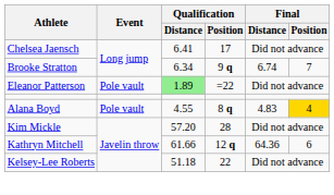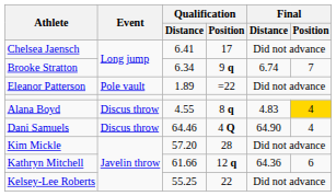 <table class=wikitable style="font-size:90%">
 <tr>
 <th rowspan="2">Athlete</th>
 <th rowspan="2">Event</th>
 <th colspan="2">Qualification</th>
 <th colspan="2">Final</th>
 </tr>
 <tr style="font-size:95%">
 <th>Distance</th>
 <th>Position</th>
 <th>Distance</th>
 <th>Position</th>
 </tr>
 <tr align=center>
 <td align=left><a href='#'>Chelsea Jaensch</a></td>
 <td align=left rowspan=2><a href='#'>Long jump</a></td>
 <td>6.41</td>
 <td>17</td>
 <td colspan=2>Did not advance</td>
 </tr>
 <tr align=center>
 <td align=left><a href='#'>Brooke Stratton</a></td>
 <td>6.34</td>
 <td>9 <strong>q</strong></td>
 <td>6.74</td>
 <td>7</td>
 </tr>
 <tr align=center>
 <td align=left><a href='#'>Eleanor Patterson</a></td>
 <td align=left><a href='#'>Pole vault</a></td>
-<td style="background: lightgreen;">1.89</td>
+<td>1.89</td>
 <td>=22</td>
 <td colspan=2>Did not advance</td>
 </tr>
 <tr>
 <td></td>
 <td></td>
 <td></td>
 <td></td>
 <td colspan="2"></td>
 </tr>
 <tr align=center>
 <td align=left><a href='#'>Alana Boyd</a></td>
-<td align=left><a href='#'>Pole vault</a></td>
+<td align=left><a href='#'>Discus throw</a></td>
 <td>4.55</td>
 <td>8 <strong>q</strong></td>
 <td>4.83</td>
 <td style="background: gold;">4</td>
+</tr>
+<tr align=center>
+<td align=left><a href='#'>Dani Samuels</a></td>
+<td align=left><a href='#'>Discus throw</a></td>
+<td>64.46</td>
+<td>4 <strong>Q</strong></td>
+<td>64.90</td>
+<td>4</td>
 </tr>
 <tr align=center>
 <td align=left><a href='#'>Kim Mickle</a></td>
 <td align=left rowspan=3><a href='#'>Javelin throw</a></td>
 <td>57.20</td>
 <td>28</td>
 <td colspan=2>Did not advance</td>
 </tr>
 <tr align=center>
 <td align=left><a href='#'>Kathryn Mitchell</a></td>
 <td>61.66</td>
 <td>12 <strong>q</strong></td>
 <td>64.36</td>
 <td>6</td>
 </tr>
 <tr align=center>
 <td align=left><a href='#'>Kelsey-Lee Roberts</a></td>
-<td>51.18</td>
+<td>55.25</td>
 <td>22</td>
 <td colspan=2>Did not advance</td>
 </tr>
 </table>
